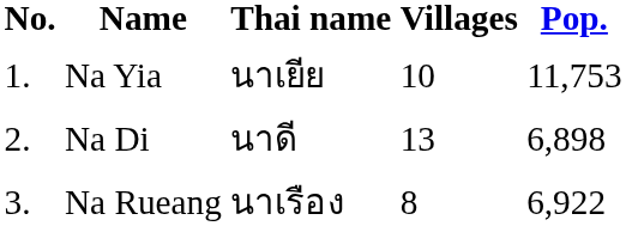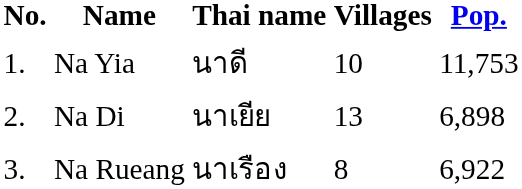 <table>
 <tr>
 <th>No.</th>
 <th>Name</th>
 <th>Thai name</th>
 <th>Villages</th>
 <th><a href='#'>Pop.</a></th>
 </tr>
 <tr>
 <td>1.</td>
 <td>Na Yia</td>
-<td>นาเยีย</td>
+<td>นาดี</td>
 <td>10</td>
 <td>11,753</td>
 <td></td>
 </tr>
 <tr>
 <td>2.</td>
 <td>Na Di</td>
-<td>นาดี</td>
+<td>นาเยีย</td>
 <td>13</td>
 <td>6,898</td>
 <td></td>
 </tr>
 <tr>
 <td>3.</td>
 <td>Na Rueang</td>
 <td>นาเรือง</td>
 <td>8</td>
 <td>6,922</td>
 <td></td>
 </tr>
 </table>
